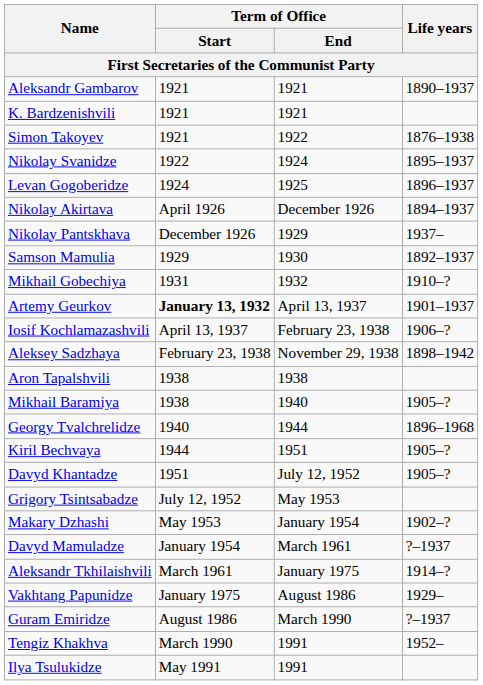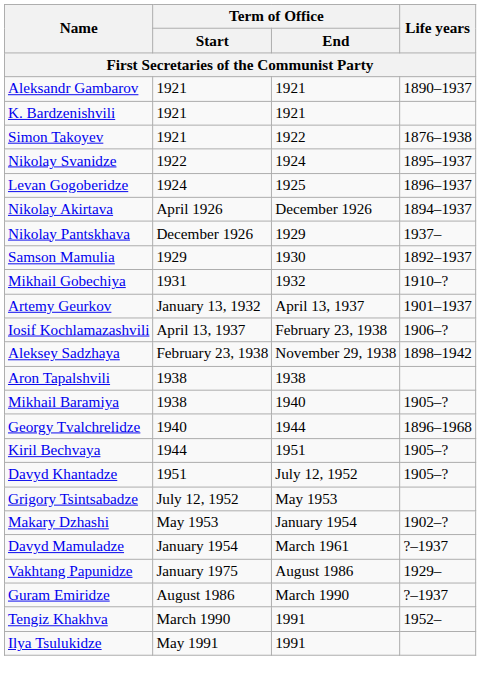 <table class="wikitable">
 <tr>
 <th rowspan="2">Name</th>
 <th colspan="2">Term of Office</th>
 <th rowspan="2">Life years</th>
 </tr>
 <tr>
 <th>Start</th>
 <th>End</th>
 </tr>
 <tr>
 <th colspan="4">First Secretaries of the Communist Party</th>
 </tr>
 <tr>
 <td><a href='#'>Aleksandr Gambarov</a></td>
 <td>1921</td>
 <td>1921</td>
 <td>1890–1937</td>
 </tr>
 <tr>
 <td><a href='#'>K. Bardzenishvili</a></td>
 <td>1921</td>
 <td>1921</td>
 <td></td>
 </tr>
 <tr>
 <td><a href='#'>Simon Takoyev</a></td>
 <td>1921</td>
 <td>1922</td>
 <td>1876–1938</td>
 </tr>
 <tr>
 <td><a href='#'>Nikolay Svanidze</a></td>
 <td>1922</td>
 <td>1924</td>
 <td>1895–1937</td>
 </tr>
 <tr>
 <td><a href='#'>Levan Gogoberidze</a></td>
 <td>1924</td>
 <td>1925</td>
 <td>1896–1937</td>
 </tr>
 <tr>
 <td><a href='#'>Nikolay Akirtava</a></td>
 <td>April 1926</td>
 <td>December 1926</td>
 <td>1894–1937</td>
 </tr>
 <tr>
 <td><a href='#'>Nikolay Pantskhava</a></td>
 <td>December 1926</td>
 <td>1929</td>
 <td>1937–</td>
 </tr>
 <tr>
 <td><a href='#'>Samson Mamulia</a></td>
 <td>1929</td>
 <td>1930</td>
 <td>1892–1937</td>
 </tr>
 <tr>
 <td><a href='#'>Mikhail Gobechiya</a></td>
 <td>1931</td>
 <td>1932</td>
 <td>1910–?</td>
 </tr>
 <tr>
 <td><a href='#'>Artemy Geurkov</a></td>
-<td><strong>January 13, 1932</strong></td>
+<td>January 13, 1932</td>
 <td>April 13, 1937</td>
 <td>1901–1937</td>
 </tr>
 <tr>
 <td><a href='#'>Iosif Kochlamazashvili</a></td>
 <td>April 13, 1937</td>
 <td>February 23, 1938</td>
 <td>1906–?</td>
 </tr>
 <tr>
 <td><a href='#'>Aleksey Sadzhaya</a></td>
 <td>February 23, 1938</td>
 <td>November 29, 1938</td>
 <td>1898–1942</td>
 </tr>
 <tr>
 <td><a href='#'>Aron Tapalshvili</a></td>
 <td>1938</td>
 <td>1938</td>
 <td></td>
 </tr>
 <tr>
 <td><a href='#'>Mikhail Baramiya</a></td>
 <td>1938</td>
 <td>1940</td>
 <td>1905–?</td>
 </tr>
 <tr>
 <td><a href='#'>Georgy Tvalchrelidze</a></td>
 <td>1940</td>
 <td>1944</td>
 <td>1896–1968</td>
 </tr>
 <tr>
 <td><a href='#'>Kiril Bechvaya</a></td>
 <td>1944</td>
 <td>1951</td>
 <td>1905–?</td>
 </tr>
 <tr>
 <td><a href='#'>Davyd Khantadze</a></td>
 <td>1951</td>
 <td>July 12, 1952</td>
 <td>1905–?</td>
 </tr>
 <tr>
 <td><a href='#'>Grigory Tsintsabadze</a></td>
 <td>July 12, 1952</td>
 <td>May 1953</td>
 <td></td>
 </tr>
 <tr>
 <td><a href='#'>Makary Dzhashi</a></td>
 <td>May 1953</td>
 <td>January 1954</td>
 <td>1902–?</td>
 </tr>
 <tr>
 <td><a href='#'>Davyd Mamuladze</a></td>
 <td>January 1954</td>
 <td>March 1961</td>
 <td>?–1937</td>
 </tr>
 <tr>
-<td><a href='#'>Aleksandr Tkhilaishvili</a></td>
-<td>March 1961</td>
-<td>January 1975</td>
-<td>1914–?</td>
-</tr>
-<tr>
 <td><a href='#'>Vakhtang Papunidze</a></td>
 <td>January 1975</td>
 <td>August 1986</td>
 <td>1929–</td>
 </tr>
 <tr>
 <td><a href='#'>Guram Emiridze</a></td>
 <td>August 1986</td>
 <td>March 1990</td>
 <td>?–1937</td>
 </tr>
 <tr>
 <td><a href='#'>Tengiz Khakhva</a></td>
 <td>March 1990</td>
 <td>1991</td>
 <td>1952–</td>
 </tr>
 <tr>
 <td><a href='#'>Ilya Tsulukidze</a></td>
 <td>May 1991</td>
 <td>1991</td>
 <td></td>
 </tr>
 </table>
